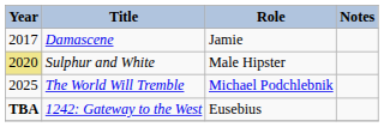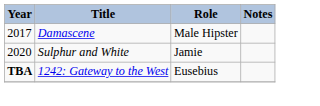 <table class = "wikitable sortable">
 <tr>
 <th style="background:#B0C4DE;">Year</th>
 <th style="background:#B0C4DE;">Title</th>
 <th style="background:#B0C4DE;">Role</th>
 <th style="background:#B0C4DE;">Notes</th>
 </tr>
 <tr>
 <td>2017</td>
 <td><em><a href='#'>Damascene</a></em></td>
-<td>Jamie</td>
-<td></td>
-</tr>
-<tr>
-<td style="background: khaki;">2020</td>
-<td><em>Sulphur and White</em></td>
 <td>Male Hipster</td>
 <td></td>
 </tr>
 <tr>
-<td>2025</td>
-<td><em><a href='#'>The World Will Tremble</a></em></td>
-<td><a href='#'>Michael Podchlebnik</a></td>
+<td>2020</td>
+<td><em>Sulphur and White</em></td>
+<td>Jamie</td>
 <td></td>
 </tr>
 <tr>
 <td><strong>TBA</strong></td>
 <td><em><a href='#'>1242: Gateway to the West</a></em></td>
 <td>Eusebius</td>
 <td></td>
 </tr>
 <tr>
 </tr>
 </table>
